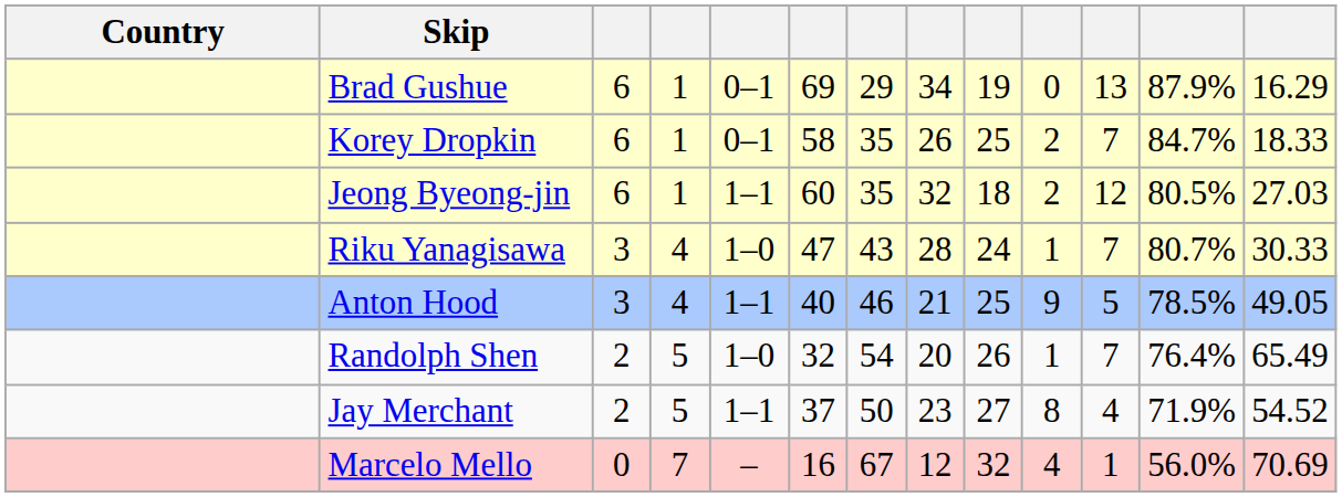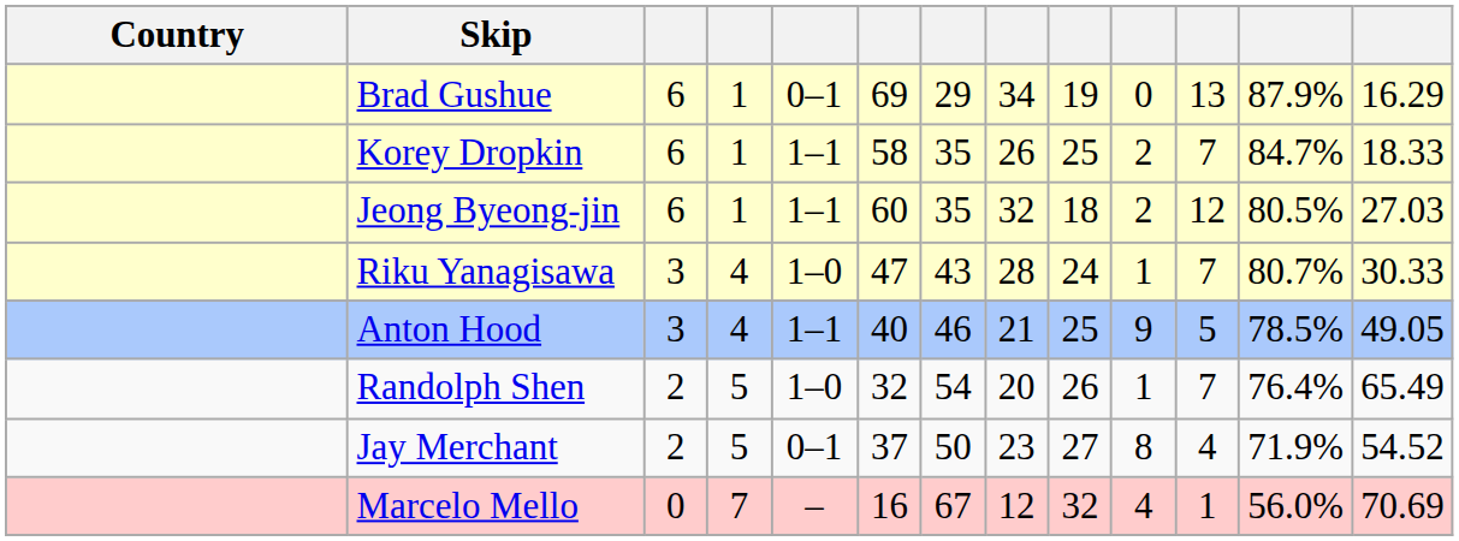 <table class=wikitable style="text-align:center;">
 <tr>
 <th width=140>Country</th>
 <th width=120>Skip</th>
 <th width=20></th>
 <th width=20></th>
 <th width=30></th>
 <th width=20></th>
 <th width=20></th>
 <th width=20></th>
 <th width=20></th>
 <th width=20></th>
 <th width=20></th>
 <th width=20></th>
 <th width=20></th>
 </tr>
 <tr bgcolor=#ffffcc>
 <td style="text-align:left;"></td>
 <td style="text-align:left;"><a href='#'>Brad Gushue</a></td>
 <td>6</td>
 <td>1</td>
 <td>0–1</td>
 <td>69</td>
 <td>29</td>
 <td>34</td>
 <td>19</td>
 <td>0</td>
 <td>13</td>
 <td>87.9%</td>
 <td>16.29</td>
 </tr>
 <tr bgcolor=#ffffcc>
 <td style="text-align:left;"></td>
 <td style="text-align:left;"><a href='#'>Korey Dropkin</a></td>
 <td>6</td>
 <td>1</td>
-<td>0–1</td>
+<td>1–1</td>
 <td>58</td>
 <td>35</td>
 <td>26</td>
 <td>25</td>
 <td>2</td>
 <td>7</td>
 <td>84.7%</td>
 <td>18.33</td>
 </tr>
 <tr bgcolor=#ffffcc>
 <td style="text-align:left;"></td>
 <td style="text-align:left;"><a href='#'>Jeong Byeong-jin</a></td>
 <td>6</td>
 <td>1</td>
 <td>1–1</td>
 <td>60</td>
 <td>35</td>
 <td>32</td>
 <td>18</td>
 <td>2</td>
 <td>12</td>
 <td>80.5%</td>
 <td>27.03</td>
 </tr>
 <tr bgcolor=#ffffcc>
 <td style="text-align:left;"></td>
 <td style="text-align:left;"><a href='#'>Riku Yanagisawa</a></td>
 <td>3</td>
 <td>4</td>
 <td>1–0</td>
 <td>47</td>
 <td>43</td>
 <td>28</td>
 <td>24</td>
 <td>1</td>
 <td>7</td>
 <td>80.7%</td>
 <td>30.33</td>
 </tr>
 <tr bgcolor=#aac9fc>
 <td style="text-align:left;"></td>
 <td style="text-align:left;"><a href='#'>Anton Hood</a></td>
 <td>3</td>
 <td>4</td>
 <td>1–1</td>
 <td>40</td>
 <td>46</td>
 <td>21</td>
 <td>25</td>
 <td>9</td>
 <td>5</td>
 <td>78.5%</td>
 <td>49.05</td>
 </tr>
 <tr>
 <td style="text-align:left;"></td>
 <td style="text-align:left;"><a href='#'>Randolph Shen</a></td>
 <td>2</td>
 <td>5</td>
 <td>1–0</td>
 <td>32</td>
 <td>54</td>
 <td>20</td>
 <td>26</td>
 <td>1</td>
 <td>7</td>
 <td>76.4%</td>
 <td>65.49</td>
 </tr>
 <tr>
 <td style="text-align:left;"></td>
 <td style="text-align:left;"><a href='#'>Jay Merchant</a></td>
 <td>2</td>
 <td>5</td>
-<td>1–1</td>
+<td>0–1</td>
 <td>37</td>
 <td>50</td>
 <td>23</td>
 <td>27</td>
 <td>8</td>
 <td>4</td>
 <td>71.9%</td>
 <td>54.52</td>
 </tr>
 <tr bgcolor=#ffcccc>
 <td style="text-align:left;"></td>
 <td style="text-align:left;"><a href='#'>Marcelo Mello</a></td>
 <td>0</td>
 <td>7</td>
 <td>–</td>
 <td>16</td>
 <td>67</td>
 <td>12</td>
 <td>32</td>
 <td>4</td>
 <td>1</td>
 <td>56.0%</td>
 <td>70.69</td>
 </tr>
 </table>
